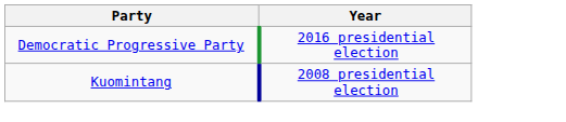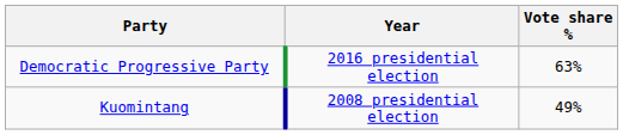 <table class="wikitable" style="text-align:center">
 <tr>
 <th width=240>Party</th>
 <th width=200>Year</th>
+<th width=80>Vote share %</th>
 </tr>
 <tr>
 <td align=center style="border-right:4px solid #1B9431;" align="center"><a href='#'>Democratic Progressive Party</a></td>
 <td><a href='#'>2016 presidential election</a></td>
+<td>63%</td>
 </tr>
 <tr>
 <td align=center style="border-right:4px solid #000099;" align="center"><a href='#'>Kuomintang</a></td>
 <td><a href='#'>2008 presidential election</a></td>
+<td>49%</td>
 </tr>
 </table>
